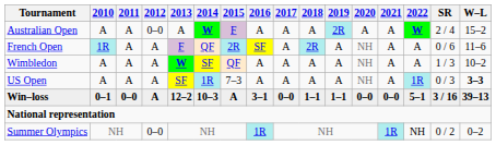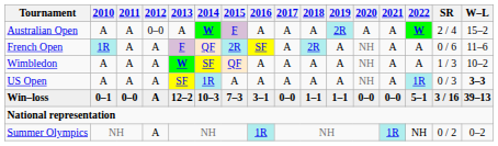 <table class=wikitable style=text-align:center>
 <tr>
 <th>Tournament</th>
 <th><a href='#'>2010</a></th>
 <th><a href='#'>2011</a></th>
 <th><a href='#'>2012</a></th>
 <th><a href='#'>2013</a></th>
 <th><a href='#'>2014</a></th>
 <th><a href='#'>2015</a></th>
 <th><a href='#'>2016</a></th>
 <th><a href='#'>2017</a></th>
 <th><a href='#'>2018</a></th>
 <th><a href='#'>2019</a></th>
 <th><a href='#'>2020</a></th>
 <th><a href='#'>2021</a></th>
 <th><a href='#'>2022</a></th>
 <th>SR</th>
 <th>W–L</th>
 </tr>
 <tr>
 <td style=text-align:left><a href='#'>Australian Open</a></td>
 <td>A</td>
 <td>A</td>
 <td>0–0</td>
 <td>A</td>
 <td bgcolor=lime><strong><a href='#'>W</a></strong></td>
 <td bgcolor=thistle><a href='#'>F</a></td>
 <td>A</td>
 <td>A</td>
 <td>A</td>
 <td bgcolor=afeeee><a href='#'>2R</a></td>
 <td>A</td>
 <td>A</td>
 <td bgcolor=lime><strong><a href='#'>W</a></strong></td>
 <td>2 / 4</td>
 <td>15–2</td>
 </tr>
 <tr>
 <td style=text-align:left><a href='#'>French Open</a></td>
 <td bgcolor=afeeee><a href='#'>1R</a></td>
 <td>A</td>
 <td>A</td>
 <td bgcolor=thistle><a href='#'>F</a></td>
 <td bgcolor=ffebcd><a href='#'>QF</a></td>
 <td bgcolor=afeeee><a href='#'>2R</a></td>
 <td bgcolor=yellow><a href='#'>SF</a></td>
 <td>A</td>
 <td bgcolor=afeeee><a href='#'>2R</a></td>
 <td>A</td>
 <td style="color:#767676">NH</td>
 <td>A</td>
 <td>A</td>
 <td>0 / 6</td>
 <td>11–6</td>
 </tr>
 <tr>
 <td style=text-align:left><a href='#'>Wimbledon</a></td>
 <td>A</td>
 <td>A</td>
 <td>A</td>
 <td bgcolor=lime><strong><a href='#'>W</a></strong></td>
 <td bgcolor=yellow><a href='#'>SF</a></td>
 <td bgcolor=ffebcd><a href='#'>QF</a></td>
 <td>A</td>
 <td>A</td>
 <td>A</td>
 <td>A</td>
 <td style="color:#767676">NH</td>
 <td>A</td>
 <td>A</td>
 <td>1 / 3</td>
 <td>10–2</td>
 </tr>
 <tr>
 <td style=text-align:left><a href='#'>US Open</a></td>
 <td>A</td>
 <td>A</td>
 <td>A</td>
 <td bgcolor=yellow><a href='#'>SF</a></td>
 <td bgcolor=afeeee><a href='#'>1R</a></td>
-<td>7–3</td>
+<td>A</td>
 <td>A</td>
 <td>A</td>
 <td>A</td>
 <td>A</td>
 <td style="color:#767676">NH</td>
 <td>A</td>
 <td bgcolor=afeeee><a href='#'>1R</a></td>
 <td>0 / 3</td>
 <td><strong>3–3</strong></td>
 </tr>
 <tr style=background:#efefef;font-weight:bold>
 <td style=text-align:left>Win–loss</td>
 <td>0–1</td>
 <td>0–0</td>
 <td>A</td>
 <td>12–2</td>
 <td>10–3</td>
-<td>A</td>
+<td>7–3</td>
 <td>3–1</td>
 <td>0–0</td>
 <td>1–1</td>
 <td>1–1</td>
 <td>0–0</td>
 <td>0–0</td>
 <td>5–1</td>
 <td>3 / 16</td>
 <td>39–13</td>
 </tr>
 <tr>
 <td colspan="16" align="left"><strong>National representation</strong></td>
 </tr>
 <tr>
 <td align=left><a href='#'>Summer Olympics</a></td>
 <td colspan=2 style=color:#767676>NH</td>
-<td>0–0</td>
+<td>A</td>
 <td colspan=3 style=color:#767676>NH</td>
 <td bgcolor=afeeee><a href='#'>1R</a></td>
 <td colspan=4 style=color:#767676>NH</td>
 <td bgcolor=afeeee><a href='#'>1R</a></td>
 <td>NH</td>
 <td>0 / 2</td>
 <td>0–2</td>
 </tr>
 </table>
